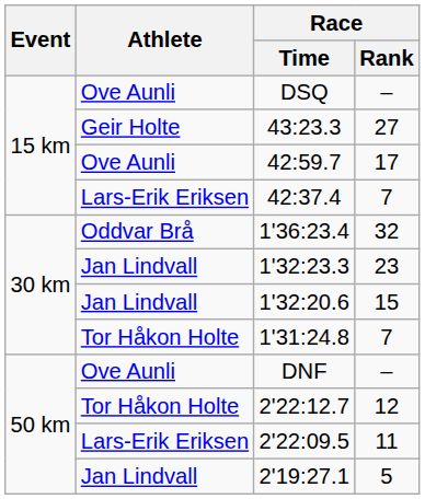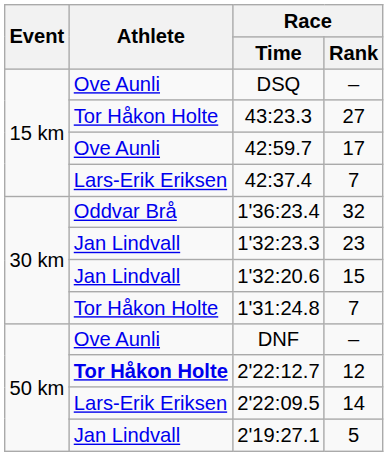 <table class="wikitable" border="1" style="font-size:90%">
 <tr>
 <th rowspan=2>Event</th>
 <th rowspan=2>Athlete</th>
 <th colspan=2>Race</th>
 </tr>
 <tr>
 <th>Time</th>
 <th>Rank</th>
 </tr>
 <tr>
 <td rowspan=4>15 km</td>
 <td><a href='#'>Ove Aunli</a></td>
 <td align=center>DSQ</td>
 <td align=center>–</td>
 </tr>
 <tr>
-<td><a href='#'>Geir Holte</a></td>
+<td><a href='#'>Tor Håkon Holte</a></td>
 <td align=center>43:23.3</td>
 <td align=center>27</td>
 </tr>
 <tr>
 <td><a href='#'>Ove Aunli</a></td>
 <td align=center>42:59.7</td>
 <td align=center>17</td>
 </tr>
 <tr>
 <td><a href='#'>Lars-Erik Eriksen</a></td>
 <td align=center>42:37.4</td>
 <td align=center>7</td>
 </tr>
 <tr>
 <td rowspan=4>30 km</td>
 <td><a href='#'>Oddvar Brå</a></td>
 <td align=center>1'36:23.4</td>
 <td align=center>32</td>
 </tr>
 <tr>
 <td><a href='#'>Jan Lindvall</a></td>
 <td align=center>1'32:23.3</td>
 <td align=center>23</td>
 </tr>
 <tr>
 <td><a href='#'>Jan Lindvall</a></td>
 <td align=center>1'32:20.6</td>
 <td align=center>15</td>
 </tr>
 <tr>
 <td><a href='#'>Tor Håkon Holte</a></td>
 <td align=center>1'31:24.8</td>
 <td align=center>7</td>
 </tr>
 <tr>
 <td rowspan=4>50 km</td>
 <td><a href='#'>Ove Aunli</a></td>
 <td align=center>DNF</td>
 <td align=center>–</td>
 </tr>
 <tr>
-<td><a href='#'>Tor Håkon Holte</a></td>
+<td><strong><a href='#'>Tor Håkon Holte</a></strong></td>
 <td align=center>2'22:12.7</td>
 <td align=center>12</td>
 </tr>
 <tr>
 <td><a href='#'>Lars-Erik Eriksen</a></td>
 <td align=center>2'22:09.5</td>
-<td align=center>11</td>
+<td align=center>14</td>
 </tr>
 <tr>
 <td><a href='#'>Jan Lindvall</a></td>
 <td align=center>2'19:27.1</td>
 <td align=center>5</td>
 </tr>
 </table>
